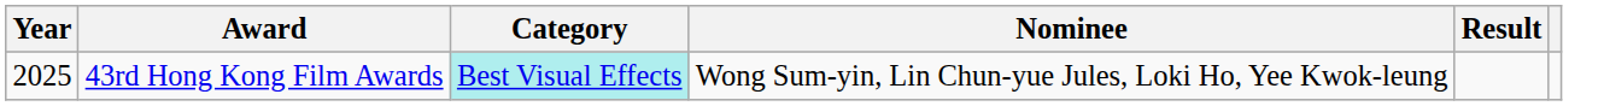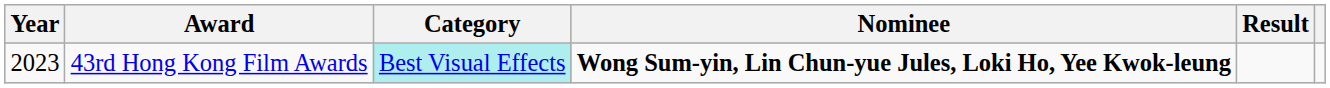 <table class="wikitable plainrowheaders">
 <tr>
 <th>Year</th>
 <th>Award</th>
 <th>Category</th>
 <th>Nominee</th>
 <th>Result</th>
 <th></th>
 </tr>
 <tr>
-<td>2025</td>
+<td>2023</td>
 <td><a href='#'>43rd Hong Kong Film Awards</a></td>
 <td style="background: paleturquoise;"><a href='#'>Best Visual Effects</a></td>
-<td>Wong Sum-yin, Lin Chun-yue Jules, Loki Ho, Yee Kwok-leung</td>
+<td><strong>Wong Sum-yin, Lin Chun-yue Jules, Loki Ho, Yee Kwok-leung</strong></td>
 <td></td>
 <td></td>
 </tr>
 </table>
